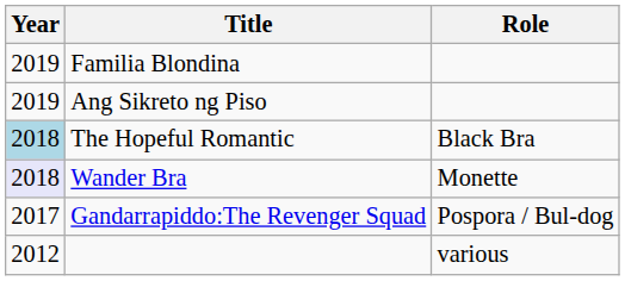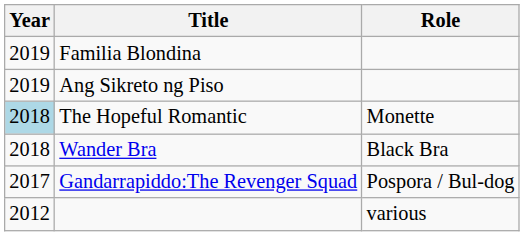 <table class="wikitable sortable mw-collapsible">
 <tr>
 <th>Year</th>
 <th>Title</th>
 <th>Role</th>
 </tr>
 <tr>
 <td>2019</td>
 <td>Familia Blondina</td>
 <td></td>
 </tr>
 <tr>
 <td>2019</td>
 <td>Ang Sikreto ng Piso</td>
 <td></td>
 </tr>
 <tr>
 <td style="background: lightblue;">2018</td>
 <td>The Hopeful Romantic</td>
-<td>Black Bra</td>
+<td>Monette</td>
 </tr>
 <tr>
-<td style="background: lavender;">2018</td>
+<td>2018</td>
 <td><a href='#'>Wander Bra</a></td>
-<td>Monette</td>
+<td>Black Bra</td>
 </tr>
 <tr>
 <td>2017</td>
 <td><a href='#'>Gandarrapiddo:The Revenger Squad</a></td>
 <td>Pospora / Bul-dog</td>
 </tr>
 <tr>
 <td>2012</td>
 <td></td>
 <td>various</td>
 </tr>
 </table>
